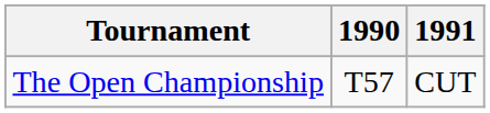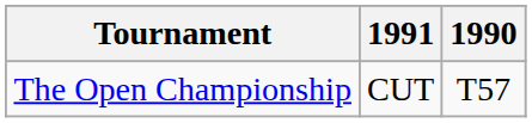 <table class="wikitable" style="font-size:95%;">
 <tr>
 <th>Tournament</th>
+<th>1991</th>
 <th>1990</th>
-<th>1991</th>
 </tr>
 <tr>
 <td><a href='#'>The Open Championship</a></td>
+<td align="center">CUT</td>
 <td align="center">T57</td>
-<td align="center">CUT</td>
 </tr>
 </table>
